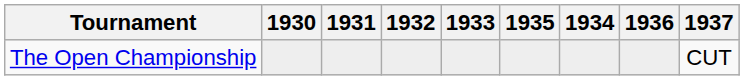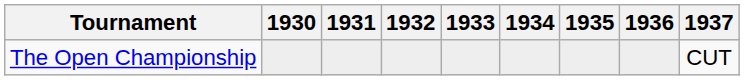 <table class="wikitable" style="font-size:95%;text-align:center;">
 <tr>
 <th>Tournament</th>
 <th>1930</th>
 <th>1931</th>
 <th>1932</th>
 <th>1933</th>
+<th>1934</th>
 <th>1935</th>
-<th>1934</th>
 <th>1936</th>
 <th>1937</th>
 </tr>
 <tr>
 <td align=left><a href='#'>The Open Championship</a></td>
 <td style="background:#eeeeee;"></td>
 <td style="background:#eeeeee;"></td>
 <td style="background:#eeeeee;"></td>
 <td style="background:#eeeeee;"></td>
 <td style="background:#eeeeee;"></td>
 <td style="background:#eeeeee;"></td>
 <td style="background:#eeeeee;"></td>
 <td>CUT</td>
 </tr>
 </table>
